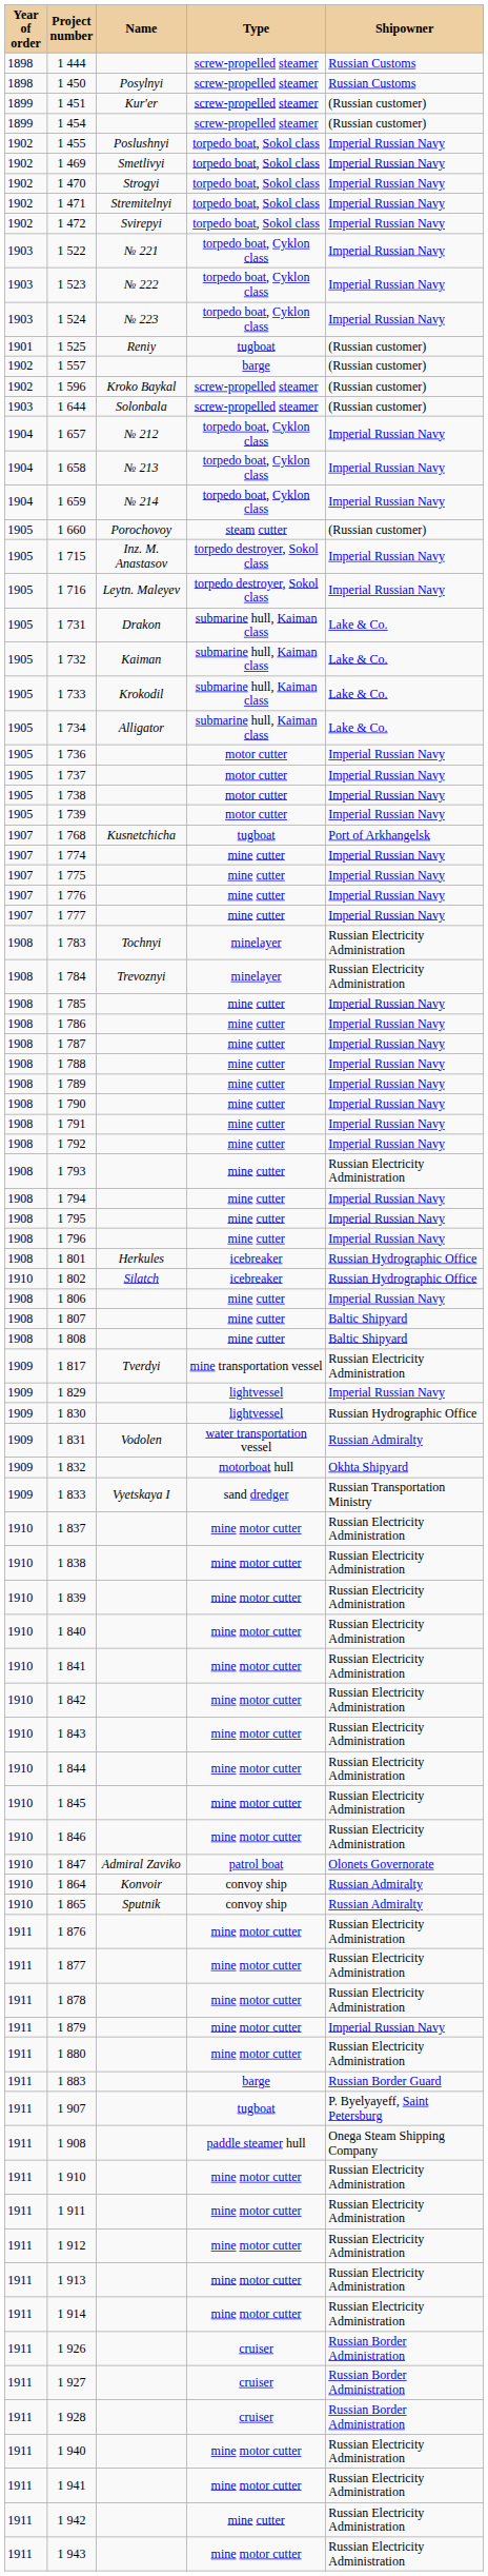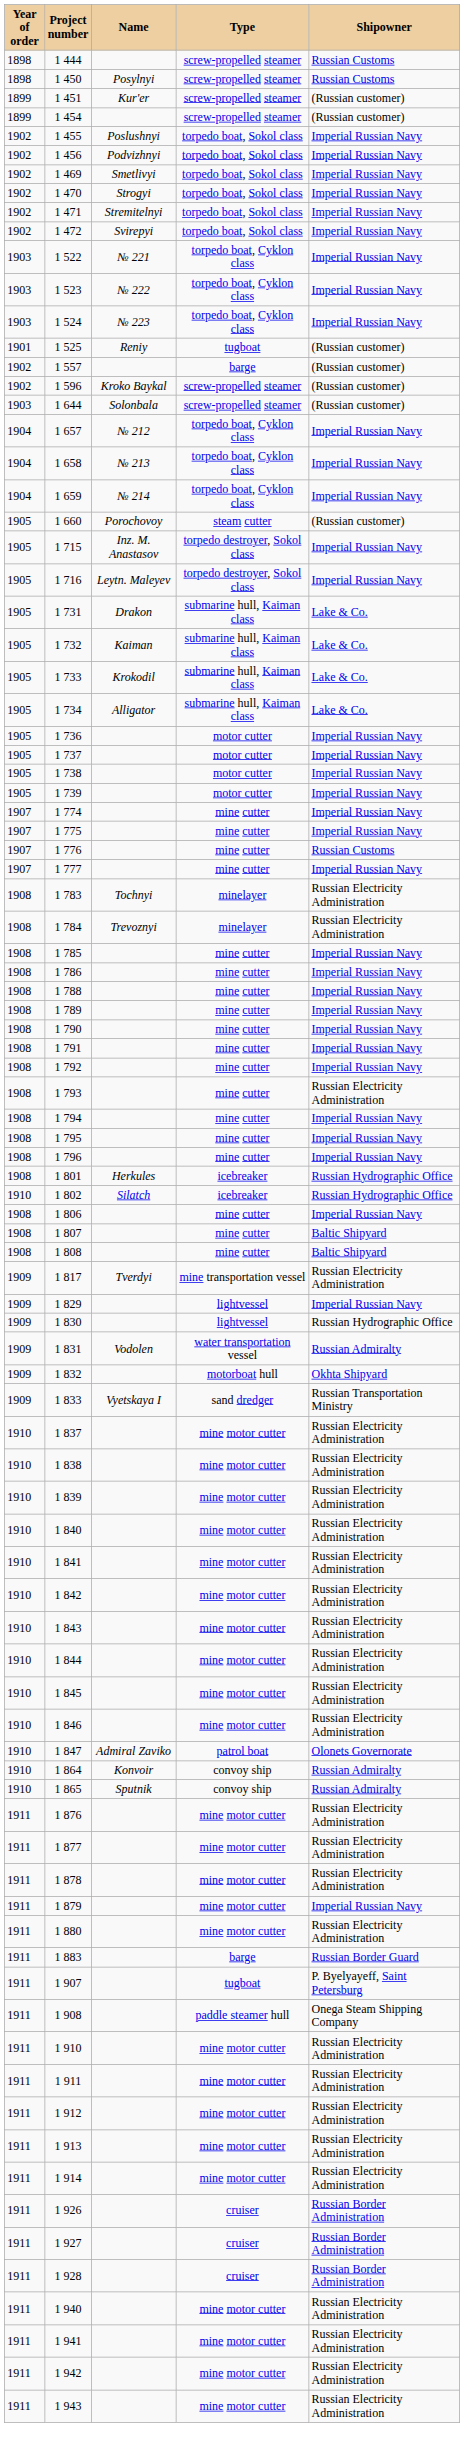 <table class="wikitable">
 <tr>
 <th align="center" style="background:#EECFA1">Year of<br>order</th>
 <th style="background:#EECFA1">Project<br>number</th>
 <th style="background:#EECFA1">Name</th>
 <th style="background:#EECFA1">Type</th>
 <th style="background:#EECFA1">Shipowner</th>
 </tr>
 <tr>
 <td align="left">1898</td>
 <td align="center">1 444</td>
 <td align="center"></td>
 <td align="center"><a href='#'>screw-propelled</a> <a href='#'>steamer</a></td>
 <td align="left"> <a href='#'>Russian Customs</a></td>
 </tr>
 <tr>
 <td align="left">1898</td>
 <td align="center">1 450</td>
 <td align="center"><em>Posylnyi</em></td>
 <td align="center"><a href='#'>screw-propelled</a> <a href='#'>steamer</a></td>
 <td align="left"> <a href='#'>Russian Customs</a></td>
 </tr>
 <tr>
 <td align="left">1899</td>
 <td align="center">1 451</td>
 <td align="center"><em>Kur'er</em></td>
 <td align="center"><a href='#'>screw-propelled</a> <a href='#'>steamer</a></td>
 <td align="left"> (Russian customer)</td>
 </tr>
 <tr>
 <td align="left">1899</td>
 <td align="center">1 454</td>
 <td align="center"></td>
 <td align="center"><a href='#'>screw-propelled</a> <a href='#'>steamer</a></td>
 <td align="left"> (Russian customer)</td>
 </tr>
 <tr>
 <td align="left">1902</td>
 <td align="center">1 455</td>
 <td align="center"><em>Poslushnyi</em></td>
+<td align="center"><a href='#'>torpedo boat</a>, <a href='#'>Sokol class</a></td>
+<td align="left"> <a href='#'>Imperial Russian Navy</a></td>
+</tr>
+<tr>
+<td align="left">1902</td>
+<td align="center">1 456</td>
+<td align="center"><em>Podvizhnyi</em></td>
 <td align="center"><a href='#'>torpedo boat</a>, <a href='#'>Sokol class</a></td>
 <td align="left"> <a href='#'>Imperial Russian Navy</a></td>
 </tr>
 <tr>
 <td align="left">1902</td>
 <td align="center">1 469</td>
 <td align="center"><em>Smetlivyi</em></td>
 <td align="center"><a href='#'>torpedo boat</a>, <a href='#'>Sokol class</a></td>
 <td align="left"> <a href='#'>Imperial Russian Navy</a></td>
 </tr>
 <tr>
 <td align="left">1902</td>
 <td align="center">1 470</td>
 <td align="center"><em>Strogyi</em></td>
 <td align="center"><a href='#'>torpedo boat</a>, <a href='#'>Sokol class</a></td>
 <td align="left"> <a href='#'>Imperial Russian Navy</a></td>
 </tr>
 <tr>
 <td align="left">1902</td>
 <td align="center">1 471</td>
 <td align="center"><em>Stremitelnyi</em></td>
 <td align="center"><a href='#'>torpedo boat</a>, <a href='#'>Sokol class</a></td>
 <td align="left"> <a href='#'>Imperial Russian Navy</a></td>
 </tr>
 <tr>
 <td align="left">1902</td>
 <td align="center">1 472</td>
 <td align="center"><em>Svirepyi</em></td>
 <td align="center"><a href='#'>torpedo boat</a>, <a href='#'>Sokol class</a></td>
 <td align="left"> <a href='#'>Imperial Russian Navy</a></td>
 </tr>
 <tr>
 <td align="left">1903</td>
 <td align="center">1 522</td>
 <td align="center"><em>№ 221</em></td>
 <td align="center"><a href='#'>torpedo boat</a>, <a href='#'>Cyklon class</a></td>
 <td align="left"> <a href='#'>Imperial Russian Navy</a></td>
 </tr>
 <tr>
 <td align="left">1903</td>
 <td align="center">1 523</td>
 <td align="center"><em>№ 222</em></td>
 <td align="center"><a href='#'>torpedo boat</a>, <a href='#'>Cyklon class</a></td>
 <td align="left"> <a href='#'>Imperial Russian Navy</a></td>
 </tr>
 <tr>
 <td align="left">1903</td>
 <td align="center">1 524</td>
 <td align="center"><em>№ 223</em></td>
 <td align="center"><a href='#'>torpedo boat</a>, <a href='#'>Cyklon class</a></td>
 <td align="left"> <a href='#'>Imperial Russian Navy</a></td>
 </tr>
 <tr>
 <td align="left">1901</td>
 <td align="center">1 525</td>
 <td align="center"><em>Reniy</em></td>
 <td align="center"><a href='#'>tugboat</a></td>
 <td align="left"> (Russian customer)</td>
 </tr>
 <tr>
 <td align="left">1902</td>
 <td align="center">1 557</td>
 <td align="center"></td>
 <td align="center"><a href='#'>barge</a></td>
 <td align="left"> (Russian customer)</td>
 </tr>
 <tr>
 <td align="left">1902</td>
 <td align="center">1 596</td>
 <td align="center"><em>Kroko Baykal</em></td>
 <td align="center"><a href='#'>screw-propelled</a> <a href='#'>steamer</a></td>
 <td align="left"> (Russian customer)</td>
 </tr>
 <tr>
 <td align="left">1903</td>
 <td align="center">1 644</td>
 <td align="center"><em>Solonbala</em></td>
 <td align="center"><a href='#'>screw-propelled</a> <a href='#'>steamer</a></td>
 <td align="left"> (Russian customer)</td>
 </tr>
 <tr>
 <td align="left">1904</td>
 <td align="center">1 657</td>
 <td align="center"><em>№ 212</em></td>
 <td align="center"><a href='#'>torpedo boat</a>, <a href='#'>Cyklon class</a></td>
 <td align="left"> <a href='#'>Imperial Russian Navy</a></td>
 </tr>
 <tr>
 <td align="left">1904</td>
 <td align="center">1 658</td>
 <td align="center"><em>№ 213</em></td>
 <td align="center"><a href='#'>torpedo boat</a>, <a href='#'>Cyklon class</a></td>
 <td align="left"> <a href='#'>Imperial Russian Navy</a></td>
 </tr>
 <tr>
 <td align="left">1904</td>
 <td align="center">1 659</td>
 <td align="center"><em>№ 214</em></td>
 <td align="center"><a href='#'>torpedo boat</a>, <a href='#'>Cyklon class</a></td>
 <td align="left"> <a href='#'>Imperial Russian Navy</a></td>
 </tr>
 <tr>
 <td align="left">1905</td>
 <td align="center">1 660</td>
 <td align="center"><em>Porochovoy</em></td>
 <td align="center"><a href='#'>steam</a> <a href='#'>cutter</a></td>
 <td align="left"> (Russian customer)</td>
 </tr>
 <tr>
 <td align="left">1905</td>
 <td align="center">1 715</td>
 <td align="center"><em>Inz. M. Anastasov</em></td>
 <td align="center"><a href='#'>torpedo destroyer</a>, <a href='#'>Sokol class</a></td>
 <td align="left"> <a href='#'>Imperial Russian Navy</a></td>
 </tr>
 <tr>
 <td align="left">1905</td>
 <td align="center">1 716</td>
 <td align="center"><em>Leytn. Maleyev</em></td>
 <td align="center"><a href='#'>torpedo destroyer</a>, <a href='#'>Sokol class</a></td>
 <td align="left"> <a href='#'>Imperial Russian Navy</a></td>
 </tr>
 <tr>
 <td align="left">1905</td>
 <td align="center">1 731</td>
 <td align="center"><em>Drakon</em></td>
 <td align="center"><a href='#'>submarine</a> hull, <a href='#'>Kaiman class</a></td>
 <td align="left"> <a href='#'>Lake & Co.</a></td>
 </tr>
 <tr>
 <td align="left">1905</td>
 <td align="center">1 732</td>
 <td align="center"><em>Kaiman</em></td>
 <td align="center"><a href='#'>submarine</a> hull, <a href='#'>Kaiman class</a></td>
 <td align="left"> <a href='#'>Lake & Co.</a></td>
 </tr>
 <tr>
 <td align="left">1905</td>
 <td align="center">1 733</td>
 <td align="center"><em>Krokodil</em></td>
 <td align="center"><a href='#'>submarine</a> hull, <a href='#'>Kaiman class</a></td>
 <td align="left"> <a href='#'>Lake & Co.</a></td>
 </tr>
 <tr>
 <td align="left">1905</td>
 <td align="center">1 734</td>
 <td align="center"><em>Alligator</em></td>
 <td align="center"><a href='#'>submarine</a> hull, <a href='#'>Kaiman class</a></td>
 <td align="left"> <a href='#'>Lake & Co.</a></td>
 </tr>
 <tr>
 <td align="left">1905</td>
 <td align="center">1 736</td>
 <td align="center"></td>
 <td align="center"><a href='#'>motor cutter</a></td>
 <td align="left"> <a href='#'>Imperial Russian Navy</a></td>
 </tr>
 <tr>
 <td align="left">1905</td>
 <td align="center">1 737</td>
 <td align="center"></td>
 <td align="center"><a href='#'>motor cutter</a></td>
 <td align="left"> <a href='#'>Imperial Russian Navy</a></td>
 </tr>
 <tr>
 <td align="left">1905</td>
 <td align="center">1 738</td>
 <td align="center"></td>
 <td align="center"><a href='#'>motor cutter</a></td>
 <td align="left"> <a href='#'>Imperial Russian Navy</a></td>
 </tr>
 <tr>
 <td align="left">1905</td>
 <td align="center">1 739</td>
 <td align="center"></td>
 <td align="center"><a href='#'>motor cutter</a></td>
 <td align="left"> <a href='#'>Imperial Russian Navy</a></td>
 </tr>
 <tr>
 <td align="left">1907</td>
-<td align="center">1 768</td>
-<td align="center"><em>Kusnetchicha</em></td>
-<td align="center"><a href='#'>tugboat</a></td>
-<td align="left"> <a href='#'>Port of Arkhangelsk</a></td>
-</tr>
-<tr>
-<td align="left">1907</td>
 <td align="center">1 774</td>
 <td align="center"></td>
 <td align="center"><a href='#'>mine</a> <a href='#'>cutter</a></td>
 <td align="left"> <a href='#'>Imperial Russian Navy</a></td>
 </tr>
 <tr>
 <td align="left">1907</td>
 <td align="center">1 775</td>
 <td align="center"></td>
 <td align="center"><a href='#'>mine</a> <a href='#'>cutter</a></td>
 <td align="left"> <a href='#'>Imperial Russian Navy</a></td>
 </tr>
 <tr>
 <td align="left">1907</td>
 <td align="center">1 776</td>
 <td align="center"></td>
 <td align="center"><a href='#'>mine</a> <a href='#'>cutter</a></td>
-<td align="left"> <a href='#'>Imperial Russian Navy</a></td>
+<td align="left"> <a href='#'>Russian Customs</a></td>
 </tr>
 <tr>
 <td align="left">1907</td>
 <td align="center">1 777</td>
 <td align="center"></td>
 <td align="center"><a href='#'>mine</a> <a href='#'>cutter</a></td>
 <td align="left"> <a href='#'>Imperial Russian Navy</a></td>
 </tr>
 <tr>
 <td align="left">1908</td>
 <td align="center">1 783</td>
 <td align="center"><em>Tochnyi</em></td>
 <td align="center"><a href='#'>minelayer</a></td>
 <td align="left"> Russian Electricity Administration</td>
 </tr>
 <tr>
 <td align="left">1908</td>
 <td align="center">1 784</td>
 <td align="center"><em>Trevoznyi</em></td>
 <td align="center"><a href='#'>minelayer</a></td>
 <td align="left"> Russian Electricity Administration</td>
 </tr>
 <tr>
 <td align="left">1908</td>
 <td align="center">1 785</td>
 <td align="center"></td>
 <td align="center"><a href='#'>mine</a> <a href='#'>cutter</a></td>
 <td align="left"> <a href='#'>Imperial Russian Navy</a></td>
 </tr>
 <tr>
 <td align="left">1908</td>
 <td align="center">1 786</td>
-<td align="center"></td>
-<td align="center"><a href='#'>mine</a> <a href='#'>cutter</a></td>
-<td align="left"> <a href='#'>Imperial Russian Navy</a></td>
-</tr>
-<tr>
-<td align="left">1908</td>
-<td align="center">1 787</td>
 <td align="center"></td>
 <td align="center"><a href='#'>mine</a> <a href='#'>cutter</a></td>
 <td align="left"> <a href='#'>Imperial Russian Navy</a></td>
 </tr>
 <tr>
 <td align="left">1908</td>
 <td align="center">1 788</td>
 <td align="center"></td>
 <td align="center"><a href='#'>mine</a> <a href='#'>cutter</a></td>
 <td align="left"> <a href='#'>Imperial Russian Navy</a></td>
 </tr>
 <tr>
 <td align="left">1908</td>
 <td align="center">1 789</td>
 <td align="center"></td>
 <td align="center"><a href='#'>mine</a> <a href='#'>cutter</a></td>
 <td align="left"> <a href='#'>Imperial Russian Navy</a></td>
 </tr>
 <tr>
 <td align="left">1908</td>
 <td align="center">1 790</td>
 <td align="center"></td>
 <td align="center"><a href='#'>mine</a> <a href='#'>cutter</a></td>
 <td align="left"> <a href='#'>Imperial Russian Navy</a></td>
 </tr>
 <tr>
 <td align="left">1908</td>
 <td align="center">1 791</td>
 <td align="center"></td>
 <td align="center"><a href='#'>mine</a> <a href='#'>cutter</a></td>
 <td align="left"> <a href='#'>Imperial Russian Navy</a></td>
 </tr>
 <tr>
 <td align="left">1908</td>
 <td align="center">1 792</td>
 <td align="center"></td>
 <td align="center"><a href='#'>mine</a> <a href='#'>cutter</a></td>
 <td align="left"> <a href='#'>Imperial Russian Navy</a></td>
 </tr>
 <tr>
 <td align="left">1908</td>
 <td align="center">1 793</td>
 <td align="center"></td>
 <td align="center"><a href='#'>mine</a> <a href='#'>cutter</a></td>
 <td align="left"> Russian Electricity Administration</td>
 </tr>
 <tr>
 <td align="left">1908</td>
 <td align="center">1 794</td>
 <td align="center"></td>
 <td align="center"><a href='#'>mine</a> <a href='#'>cutter</a></td>
 <td align="left"> <a href='#'>Imperial Russian Navy</a></td>
 </tr>
 <tr>
 <td align="left">1908</td>
 <td align="center">1 795</td>
 <td align="center"></td>
 <td align="center"><a href='#'>mine</a> <a href='#'>cutter</a></td>
 <td align="left"> <a href='#'>Imperial Russian Navy</a></td>
 </tr>
 <tr>
 <td align="left">1908</td>
 <td align="center">1 796</td>
 <td align="center"></td>
 <td align="center"><a href='#'>mine</a> <a href='#'>cutter</a></td>
 <td align="left"> <a href='#'>Imperial Russian Navy</a></td>
 </tr>
 <tr>
 <td align="left">1908</td>
 <td align="center">1 801</td>
 <td align="center"><em>Herkules</em></td>
 <td align="center"><a href='#'>icebreaker</a></td>
 <td align="left"> <a href='#'>Russian Hydrographic Office</a></td>
 </tr>
 <tr>
 <td align="left">1910</td>
 <td align="center">1 802</td>
 <td align="center"><em><a href='#'>Silatch</a></em></td>
 <td align="center"><a href='#'>icebreaker</a></td>
 <td align="left"> <a href='#'>Russian Hydrographic Office</a></td>
 </tr>
 <tr>
 <td align="left">1908</td>
 <td align="center">1 806</td>
 <td align="center"></td>
 <td align="center"><a href='#'>mine</a> <a href='#'>cutter</a></td>
 <td align="left"> <a href='#'>Imperial Russian Navy</a></td>
 </tr>
 <tr>
 <td align="left">1908</td>
 <td align="center">1 807</td>
 <td align="center"></td>
 <td align="center"><a href='#'>mine</a> <a href='#'>cutter</a></td>
 <td align="left"> <a href='#'>Baltic Shipyard</a></td>
 </tr>
 <tr>
 <td align="left">1908</td>
 <td align="center">1 808</td>
 <td align="center"></td>
 <td align="center"><a href='#'>mine</a> <a href='#'>cutter</a></td>
 <td align="left"> <a href='#'>Baltic Shipyard</a></td>
 </tr>
 <tr>
 <td align="left">1909</td>
 <td align="center">1 817</td>
 <td align="center"><em>Tverdyi</em></td>
 <td align="center"><a href='#'>mine</a> transportation vessel</td>
 <td align="left"> Russian Electricity Administration</td>
 </tr>
 <tr>
 <td align="left">1909</td>
 <td align="center">1 829</td>
 <td align="center"></td>
 <td align="center"><a href='#'>lightvessel</a></td>
 <td align="left"> <a href='#'>Imperial Russian Navy</a></td>
 </tr>
 <tr>
 <td align="left">1909</td>
 <td align="center">1 830</td>
 <td align="center"></td>
 <td align="center"><a href='#'>lightvessel</a></td>
 <td align="left"> Russian Hydrographic Office</td>
 </tr>
 <tr>
 <td align="left">1909</td>
 <td align="center">1 831</td>
 <td align="center"><em>Vodolen</em></td>
 <td align="center"><a href='#'>water transportation</a> vessel</td>
 <td align="left"> <a href='#'>Russian Admiralty</a></td>
 </tr>
 <tr>
 <td align="left">1909</td>
 <td align="center">1 832</td>
 <td align="center"></td>
 <td align="center"><a href='#'>motorboat</a> hull</td>
 <td align="left"> <a href='#'>Okhta Shipyard</a></td>
 </tr>
 <tr>
 <td align="left">1909</td>
 <td align="center">1 833</td>
 <td align="center"><em>Vyetskaya I</em></td>
 <td align="center">sand <a href='#'>dredger</a></td>
 <td align="left"> Russian Transportation Ministry</td>
 </tr>
 <tr>
 <td align="left">1910</td>
 <td align="center">1 837</td>
 <td align="center"></td>
 <td align="center"><a href='#'>mine</a> <a href='#'>motor cutter</a></td>
 <td align="left"> Russian Electricity Administration</td>
 </tr>
 <tr>
 <td align="left">1910</td>
 <td align="center">1 838</td>
 <td align="center"></td>
 <td align="center"><a href='#'>mine</a> <a href='#'>motor cutter</a></td>
 <td align="left"> Russian Electricity Administration</td>
 </tr>
 <tr>
 <td align="left">1910</td>
 <td align="center">1 839</td>
 <td align="center"></td>
 <td align="center"><a href='#'>mine</a> <a href='#'>motor cutter</a></td>
 <td align="left"> Russian Electricity Administration</td>
 </tr>
 <tr>
 <td align="left">1910</td>
 <td align="center">1 840</td>
 <td align="center"></td>
 <td align="center"><a href='#'>mine</a> <a href='#'>motor cutter</a></td>
 <td align="left"> Russian Electricity Administration</td>
 </tr>
 <tr>
 <td align="left">1910</td>
 <td align="center">1 841</td>
 <td align="center"></td>
 <td align="center"><a href='#'>mine</a> <a href='#'>motor cutter</a></td>
 <td align="left"> Russian Electricity Administration</td>
 </tr>
 <tr>
 <td align="left">1910</td>
 <td align="center">1 842</td>
 <td align="center"></td>
 <td align="center"><a href='#'>mine</a> <a href='#'>motor cutter</a></td>
 <td align="left"> Russian Electricity Administration</td>
 </tr>
 <tr>
 <td align="left">1910</td>
 <td align="center">1 843</td>
 <td align="center"></td>
 <td align="center"><a href='#'>mine</a> <a href='#'>motor cutter</a></td>
 <td align="left"> Russian Electricity Administration</td>
 </tr>
 <tr>
 <td align="left">1910</td>
 <td align="center">1 844</td>
 <td align="center"></td>
 <td align="center"><a href='#'>mine</a> <a href='#'>motor cutter</a></td>
 <td align="left"> Russian Electricity Administration</td>
 </tr>
 <tr>
 <td align="left">1910</td>
 <td align="center">1 845</td>
 <td align="center"></td>
 <td align="center"><a href='#'>mine</a> <a href='#'>motor cutter</a></td>
 <td align="left"> Russian Electricity Administration</td>
 </tr>
 <tr>
 <td align="left">1910</td>
 <td align="center">1 846</td>
 <td align="center"></td>
 <td align="center"><a href='#'>mine</a> <a href='#'>motor cutter</a></td>
 <td align="left"> Russian Electricity Administration</td>
 </tr>
 <tr>
 <td align="left">1910</td>
 <td align="center">1 847</td>
 <td align="center"><em>Admiral Zaviko</em></td>
 <td align="center"><a href='#'>patrol boat</a></td>
 <td align="left"> <a href='#'>Olonets Governorate</a></td>
 </tr>
 <tr>
 <td align="left">1910</td>
 <td align="center">1 864</td>
 <td align="center"><em>Konvoir</em></td>
 <td align="center">convoy ship</td>
 <td align="left"> <a href='#'>Russian Admiralty</a></td>
 </tr>
 <tr>
 <td align="left">1910</td>
 <td align="center">1 865</td>
 <td align="center"><em>Sputnik</em></td>
 <td align="center">convoy ship</td>
 <td align="left"> <a href='#'>Russian Admiralty</a></td>
 </tr>
 <tr>
 <td align="left">1911</td>
 <td align="center">1 876</td>
 <td align="center"></td>
 <td align="center"><a href='#'>mine</a> <a href='#'>motor cutter</a></td>
 <td align="left"> Russian Electricity Administration</td>
 </tr>
 <tr>
 <td align="left">1911</td>
 <td align="center">1 877</td>
 <td align="center"></td>
 <td align="center"><a href='#'>mine</a> <a href='#'>motor cutter</a></td>
 <td align="left"> Russian Electricity Administration</td>
 </tr>
 <tr>
 <td align="left">1911</td>
 <td align="center">1 878</td>
 <td align="center"></td>
 <td align="center"><a href='#'>mine</a> <a href='#'>motor cutter</a></td>
 <td align="left"> Russian Electricity Administration</td>
 </tr>
 <tr>
 <td align="left">1911</td>
 <td align="center">1 879</td>
 <td align="center"></td>
 <td align="center"><a href='#'>mine</a> <a href='#'>motor cutter</a></td>
 <td align="left"> <a href='#'>Imperial Russian Navy</a></td>
 </tr>
 <tr>
 <td align="left">1911</td>
 <td align="center">1 880</td>
 <td align="center"></td>
 <td align="center"><a href='#'>mine</a> <a href='#'>motor cutter</a></td>
 <td align="left"> Russian Electricity Administration</td>
 </tr>
 <tr>
 <td align="left">1911</td>
 <td align="center">1 883</td>
 <td align="center"></td>
 <td align="center"><a href='#'>barge</a></td>
 <td align="left"> <a href='#'>Russian Border Guard</a></td>
 </tr>
 <tr>
 <td align="left">1911</td>
 <td align="center">1 907</td>
 <td align="center"></td>
 <td align="center"><a href='#'>tugboat</a></td>
 <td align="left"> P. Byelyayeff, <a href='#'>Saint Petersburg</a></td>
 </tr>
 <tr>
 <td align="left">1911</td>
 <td align="center">1 908</td>
 <td align="center"></td>
 <td align="center"><a href='#'>paddle steamer</a> hull</td>
 <td align="left"> Onega Steam Shipping Company</td>
 </tr>
 <tr>
 <td align="left">1911</td>
 <td align="center">1 910</td>
 <td align="center"></td>
 <td align="center"><a href='#'>mine</a> <a href='#'>motor cutter</a></td>
 <td align="left"> Russian Electricity Administration</td>
 </tr>
 <tr>
 <td align="left">1911</td>
 <td align="center">1 911</td>
 <td align="center"></td>
 <td align="center"><a href='#'>mine</a> <a href='#'>motor cutter</a></td>
 <td align="left"> Russian Electricity Administration</td>
 </tr>
 <tr>
 <td align="left">1911</td>
 <td align="center">1 912</td>
 <td align="center"></td>
 <td align="center"><a href='#'>mine</a> <a href='#'>motor cutter</a></td>
 <td align="left"> Russian Electricity Administration</td>
 </tr>
 <tr>
 <td align="left">1911</td>
 <td align="center">1 913</td>
 <td align="center"></td>
 <td align="center"><a href='#'>mine</a> <a href='#'>motor cutter</a></td>
 <td align="left"> Russian Electricity Administration</td>
 </tr>
 <tr>
 <td align="left">1911</td>
 <td align="center">1 914</td>
 <td align="center"></td>
 <td align="center"><a href='#'>mine</a> <a href='#'>motor cutter</a></td>
 <td align="left"> Russian Electricity Administration</td>
 </tr>
 <tr>
 <td align="left">1911</td>
 <td align="center">1 926</td>
 <td align="center"></td>
 <td align="center"><a href='#'>cruiser</a></td>
 <td align="left"> <a href='#'>Russian Border Administration</a></td>
 </tr>
 <tr>
 <td align="left">1911</td>
 <td align="center">1 927</td>
 <td align="center"></td>
 <td align="center"><a href='#'>cruiser</a></td>
 <td align="left"> <a href='#'>Russian Border Administration</a></td>
 </tr>
 <tr>
 <td align="left">1911</td>
 <td align="center">1 928</td>
 <td align="center"></td>
 <td align="center"><a href='#'>cruiser</a></td>
 <td align="left"> <a href='#'>Russian Border Administration</a></td>
 </tr>
 <tr>
 <td align="left">1911</td>
 <td align="center">1 940</td>
 <td align="center"></td>
 <td align="center"><a href='#'>mine</a> <a href='#'>motor cutter</a></td>
 <td align="left"> Russian Electricity Administration</td>
 </tr>
 <tr>
 <td align="left">1911</td>
 <td align="center">1 941</td>
 <td align="center"></td>
 <td align="center"><a href='#'>mine</a> <a href='#'>motor cutter</a></td>
 <td align="left"> Russian Electricity Administration</td>
 </tr>
 <tr>
 <td align="left">1911</td>
 <td align="center">1 942</td>
 <td align="center"></td>
-<td align="center"><a href='#'>mine</a> <a href='#'>cutter</a></td>
+<td align="center"><a href='#'>mine</a> <a href='#'>motor cutter</a></td>
 <td align="left"> Russian Electricity Administration</td>
 </tr>
 <tr>
 <td align="left">1911</td>
 <td align="center">1 943</td>
 <td align="center"></td>
 <td align="center"><a href='#'>mine</a> <a href='#'>motor cutter</a></td>
 <td align="left"> Russian Electricity Administration</td>
 </tr>
 </table>
